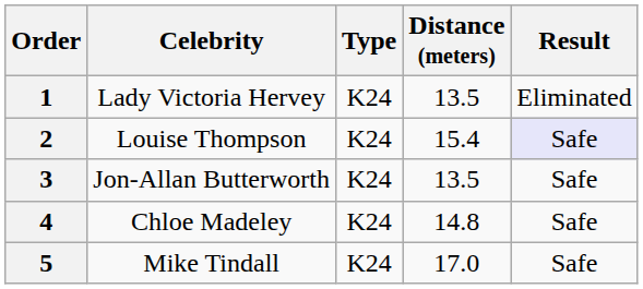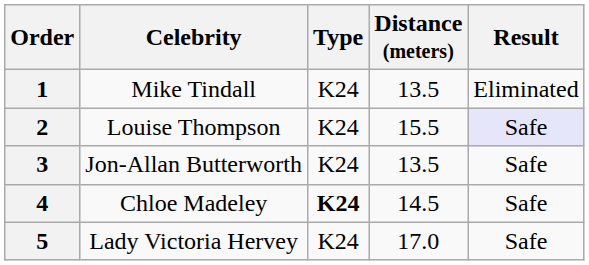 <table class="wikitable plainrowheaders" style="text-align:center;">
 <tr>
 <th>Order</th>
 <th>Celebrity</th>
 <th>Type</th>
 <th>Distance<br><small>(meters)</small></th>
 <th>Result</th>
 </tr>
 <tr>
 <th>1</th>
-<td>Lady Victoria Hervey</td>
+<td>Mike Tindall</td>
 <td>K24</td>
 <td>13.5</td>
 <td>Eliminated</td>
 </tr>
 <tr>
 <th>2</th>
 <td>Louise Thompson</td>
 <td>K24</td>
-<td>15.4</td>
+<td>15.5</td>
 <td style="background: lavender;">Safe</td>
 </tr>
 <tr>
 <th>3</th>
 <td>Jon-Allan Butterworth</td>
 <td>K24</td>
 <td>13.5</td>
 <td>Safe</td>
 </tr>
 <tr>
 <th>4</th>
 <td>Chloe Madeley</td>
-<td>K24</td>
-<td>14.8</td>
+<td><strong>K24</strong></td>
+<td>14.5</td>
 <td>Safe</td>
 </tr>
 <tr>
 <th>5</th>
-<td>Mike Tindall</td>
+<td>Lady Victoria Hervey</td>
 <td>K24</td>
 <td>17.0</td>
 <td>Safe</td>
 </tr>
 </table>
